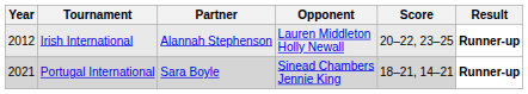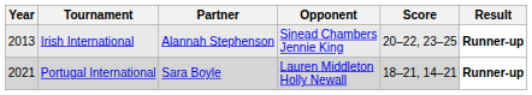 <table class="sortable wikitable" style="font-size: 90%;">
 <tr>
 <th>Year</th>
 <th>Tournament</th>
 <th>Partner</th>
 <th>Opponent</th>
 <th>Score</th>
 <th>Result</th>
 </tr>
 <tr style="background:#E9E9E9">
-<td align="center">2012</td>
+<td align="center">2013</td>
 <td align="left"><a href='#'>Irish International</a></td>
 <td align="left"> <a href='#'>Alannah Stephenson</a></td>
-<td align="left"> <a href='#'>Lauren Middleton</a> <br>  <a href='#'>Holly Newall</a></td>
+<td align="left"> <a href='#'>Sinead Chambers</a> <br>  <a href='#'>Jennie King</a></td>
 <td align="left">20–22, 23–25</td>
 <td style="text-align:left; background:white"> <strong>Runner-up</strong></td>
 </tr>
 <tr style="background:#D5D5D5">
 <td align="center">2021</td>
 <td align="left"><a href='#'>Portugal International</a></td>
 <td align="left"> <a href='#'>Sara Boyle</a></td>
-<td align="left"> <a href='#'>Sinead Chambers</a> <br>  <a href='#'>Jennie King</a></td>
+<td align="left"> <a href='#'>Lauren Middleton</a> <br>  <a href='#'>Holly Newall</a></td>
 <td align="left">18–21, 14–21</td>
 <td style="text-align:left; background:white"> <strong>Runner-up</strong></td>
 </tr>
 </table>
